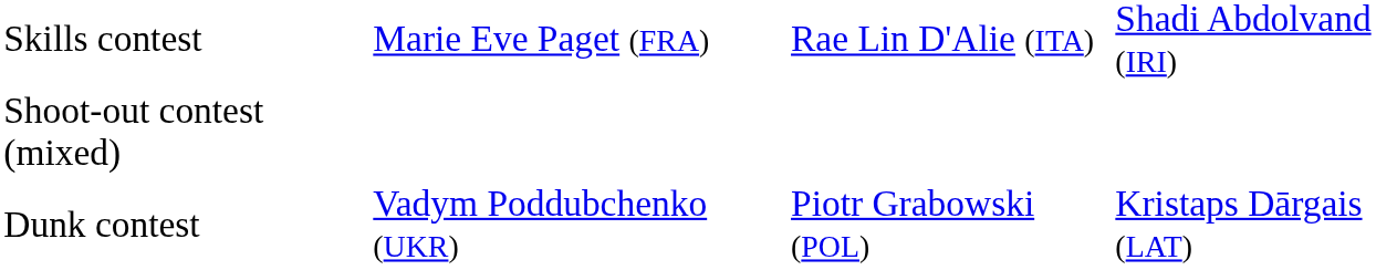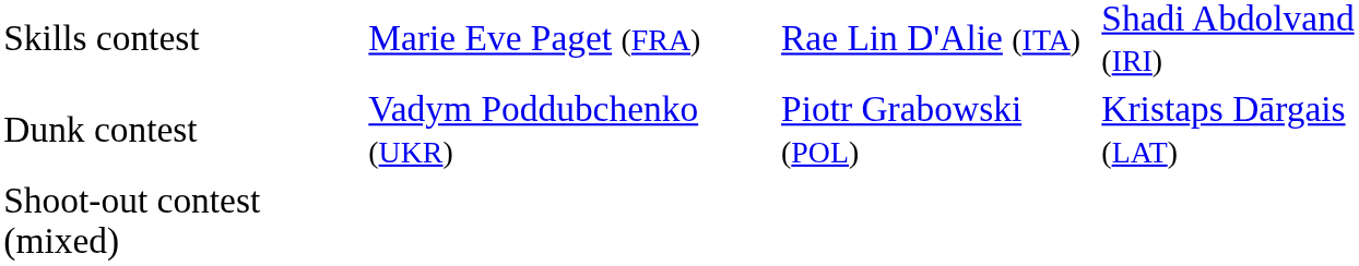 <table>
 <tr>
 <td>Skills contest</td>
 <td> <a href='#'>Marie Eve Paget</a> <small>(<a href='#'>FRA</a>)</small></td>
 <td> <a href='#'>Rae Lin D'Alie</a> <small>(<a href='#'>ITA</a>)</small></td>
 <td> <a href='#'>Shadi Abdolvand</a> <small>(<a href='#'>IRI</a>)</small></td>
 </tr>
 <tr>
+<td>Dunk contest</td>
+<td> <a href='#'>Vadym Poddubchenko</a> <small>(<a href='#'>UKR</a>)</small></td>
+<td> <a href='#'>Piotr Grabowski</a> <small>(<a href='#'>POL</a>)</small></td>
+<td> <a href='#'>Kristaps Dārgais</a> <small>(<a href='#'>LAT</a>)</small></td>
+</tr>
+<tr>
 <td>Shoot-out contest (mixed)</td>
 <td></td>
 <td></td>
 <td></td>
 </tr>
-<tr>
-<td>Dunk contest</td>
-<td> <a href='#'>Vadym Poddubchenko</a> <small>(<a href='#'>UKR</a>)</small></td>
-<td> <a href='#'>Piotr Grabowski</a> <small>(<a href='#'>POL</a>)</small></td>
-<td> <a href='#'>Kristaps Dārgais</a> <small>(<a href='#'>LAT</a>)</small></td>
-</tr>
 </table>
